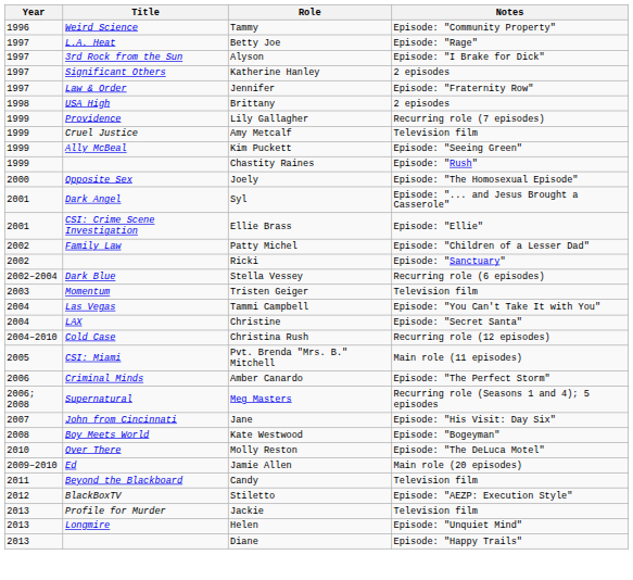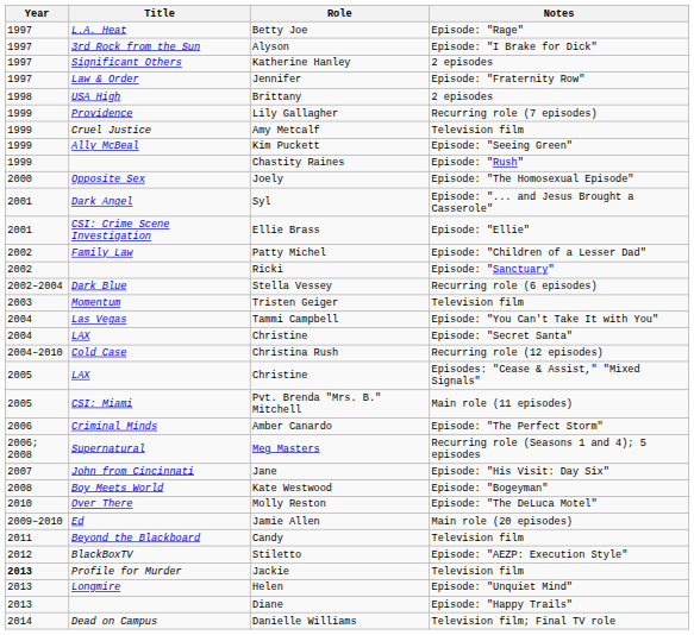 <table class="wikitable sortable">
 <tr>
 <th>Year</th>
 <th>Title</th>
 <th>Role</th>
 <th class="unsortable">Notes</th>
-</tr>
-<tr>
-<td>1996</td>
-<td><em><a href='#'>Weird Science</a></em></td>
-<td>Tammy</td>
-<td>Episode: "Community Property"</td>
 </tr>
 <tr>
 <td>1997</td>
 <td><em><a href='#'>L.A. Heat</a></em></td>
 <td>Betty Joe</td>
 <td>Episode: "Rage"</td>
 </tr>
 <tr>
 <td>1997</td>
 <td><em><a href='#'>3rd Rock from the Sun</a></em></td>
 <td>Alyson</td>
 <td>Episode: "I Brake for Dick"</td>
 </tr>
 <tr>
 <td>1997</td>
 <td><em><a href='#'>Significant Others</a></em></td>
 <td>Katherine Hanley</td>
 <td>2 episodes</td>
 </tr>
 <tr>
 <td>1997</td>
 <td><em><a href='#'>Law & Order</a></em></td>
 <td>Jennifer</td>
 <td>Episode: "Fraternity Row"</td>
 </tr>
 <tr>
 <td>1998</td>
 <td><em><a href='#'>USA High</a></em></td>
 <td>Brittany</td>
 <td>2 episodes</td>
 </tr>
 <tr>
 <td>1999</td>
 <td><em><a href='#'>Providence</a></em></td>
 <td>Lily Gallagher</td>
 <td>Recurring role (7 episodes)</td>
 </tr>
 <tr>
 <td>1999</td>
 <td><em>Cruel Justice</em></td>
 <td>Amy Metcalf</td>
 <td>Television film</td>
 </tr>
 <tr>
 <td>1999</td>
 <td><em><a href='#'>Ally McBeal</a></em></td>
 <td>Kim Puckett</td>
 <td>Episode: "Seeing Green"</td>
 </tr>
 <tr>
 <td>1999</td>
 <td><em></em></td>
 <td>Chastity Raines</td>
 <td>Episode: "<a href='#'>Rush</a>"</td>
 </tr>
 <tr>
 <td>2000</td>
 <td><em><a href='#'>Opposite Sex</a></em></td>
 <td>Joely</td>
 <td>Episode: "The Homosexual Episode"</td>
 </tr>
 <tr>
 <td>2001</td>
 <td><em><a href='#'>Dark Angel</a></em></td>
 <td>Syl</td>
 <td>Episode: "... and Jesus Brought a Casserole"</td>
 </tr>
 <tr>
 <td>2001</td>
 <td><em><a href='#'>CSI: Crime Scene Investigation</a></em></td>
 <td>Ellie Brass</td>
 <td>Episode: "Ellie"</td>
 </tr>
 <tr>
 <td>2002</td>
 <td><em><a href='#'>Family Law</a></em></td>
 <td>Patty Michel</td>
 <td>Episode: "Children of a Lesser Dad"</td>
 </tr>
 <tr>
 <td>2002</td>
 <td><em></em></td>
 <td>Ricki</td>
 <td>Episode: "<a href='#'>Sanctuary</a>"</td>
 </tr>
 <tr>
 <td>2002–2004</td>
 <td><em><a href='#'>Dark Blue</a></em></td>
 <td>Stella Vessey</td>
 <td>Recurring role (6 episodes)</td>
 </tr>
 <tr>
 <td>2003</td>
 <td><em><a href='#'>Momentum</a></em></td>
 <td>Tristen Geiger</td>
 <td>Television film</td>
 </tr>
 <tr>
 <td>2004</td>
 <td><em><a href='#'>Las Vegas</a></em></td>
 <td>Tammi Campbell</td>
 <td>Episode: "You Can't Take It with You"</td>
 </tr>
 <tr>
 <td>2004</td>
 <td><em><a href='#'>LAX</a></em></td>
 <td>Christine</td>
 <td>Episode: "Secret Santa"</td>
 </tr>
 <tr>
 <td>2004–2010</td>
 <td><em><a href='#'>Cold Case</a></em></td>
 <td>Christina Rush</td>
 <td>Recurring role (12 episodes)</td>
 </tr>
 <tr>
 <td>2005</td>
+<td><em><a href='#'>LAX</a></em></td>
+<td>Christine</td>
+<td>Episodes: "Cease & Assist," "Mixed Signals"</td>
+</tr>
+<tr>
+<td>2005</td>
 <td><em><a href='#'>CSI: Miami</a></em></td>
 <td>Pvt. Brenda "Mrs. B." Mitchell</td>
 <td>Main role (11 episodes)</td>
 </tr>
 <tr>
 <td>2006</td>
 <td><em><a href='#'>Criminal Minds</a></em></td>
 <td>Amber Canardo</td>
 <td>Episode: "The Perfect Storm"</td>
 </tr>
 <tr>
 <td>2006; 2008</td>
 <td><em><a href='#'>Supernatural</a></em></td>
 <td><a href='#'>Meg Masters</a></td>
 <td>Recurring role (Seasons 1 and 4); 5 episodes</td>
 </tr>
 <tr>
 <td>2007</td>
 <td><em><a href='#'>John from Cincinnati</a></em></td>
 <td>Jane</td>
 <td>Episode: "His Visit: Day Six"</td>
 </tr>
 <tr>
 <td>2008</td>
 <td><em><a href='#'>Boy Meets World</a></em></td>
 <td>Kate Westwood</td>
 <td>Episode: "Bogeyman"</td>
 </tr>
 <tr>
 <td>2010</td>
 <td><em><a href='#'>Over There</a></em></td>
 <td>Molly Reston</td>
 <td>Episode: "The DeLuca Motel"</td>
 </tr>
 <tr>
 <td>2009–2010</td>
 <td><em><a href='#'>Ed</a></em></td>
 <td>Jamie Allen</td>
 <td>Main role (20 episodes)</td>
 </tr>
 <tr>
 <td>2011</td>
 <td><em><a href='#'>Beyond the Blackboard</a></em></td>
 <td>Candy</td>
 <td>Television film</td>
 </tr>
 <tr>
 <td>2012</td>
 <td><em>BlackBoxTV</em></td>
 <td>Stiletto</td>
 <td>Episode: "AEZP: Execution Style"</td>
 </tr>
 <tr>
-<td>2013</td>
+<td><strong>2013</strong></td>
 <td><em>Profile for Murder</em></td>
 <td>Jackie</td>
 <td>Television film</td>
 </tr>
 <tr>
 <td>2013</td>
 <td><em><a href='#'>Longmire</a></em></td>
 <td>Helen</td>
 <td>Episode: "Unquiet Mind"</td>
 </tr>
 <tr>
 <td>2013</td>
 <td><em></em></td>
 <td>Diane</td>
 <td>Episode: "Happy Trails"</td>
 </tr>
+<tr>
+<td>2014</td>
+<td><em>Dead on Campus</em></td>
+<td>Danielle Williams</td>
+<td>Television film; Final TV role</td>
+</tr>
 </table>
